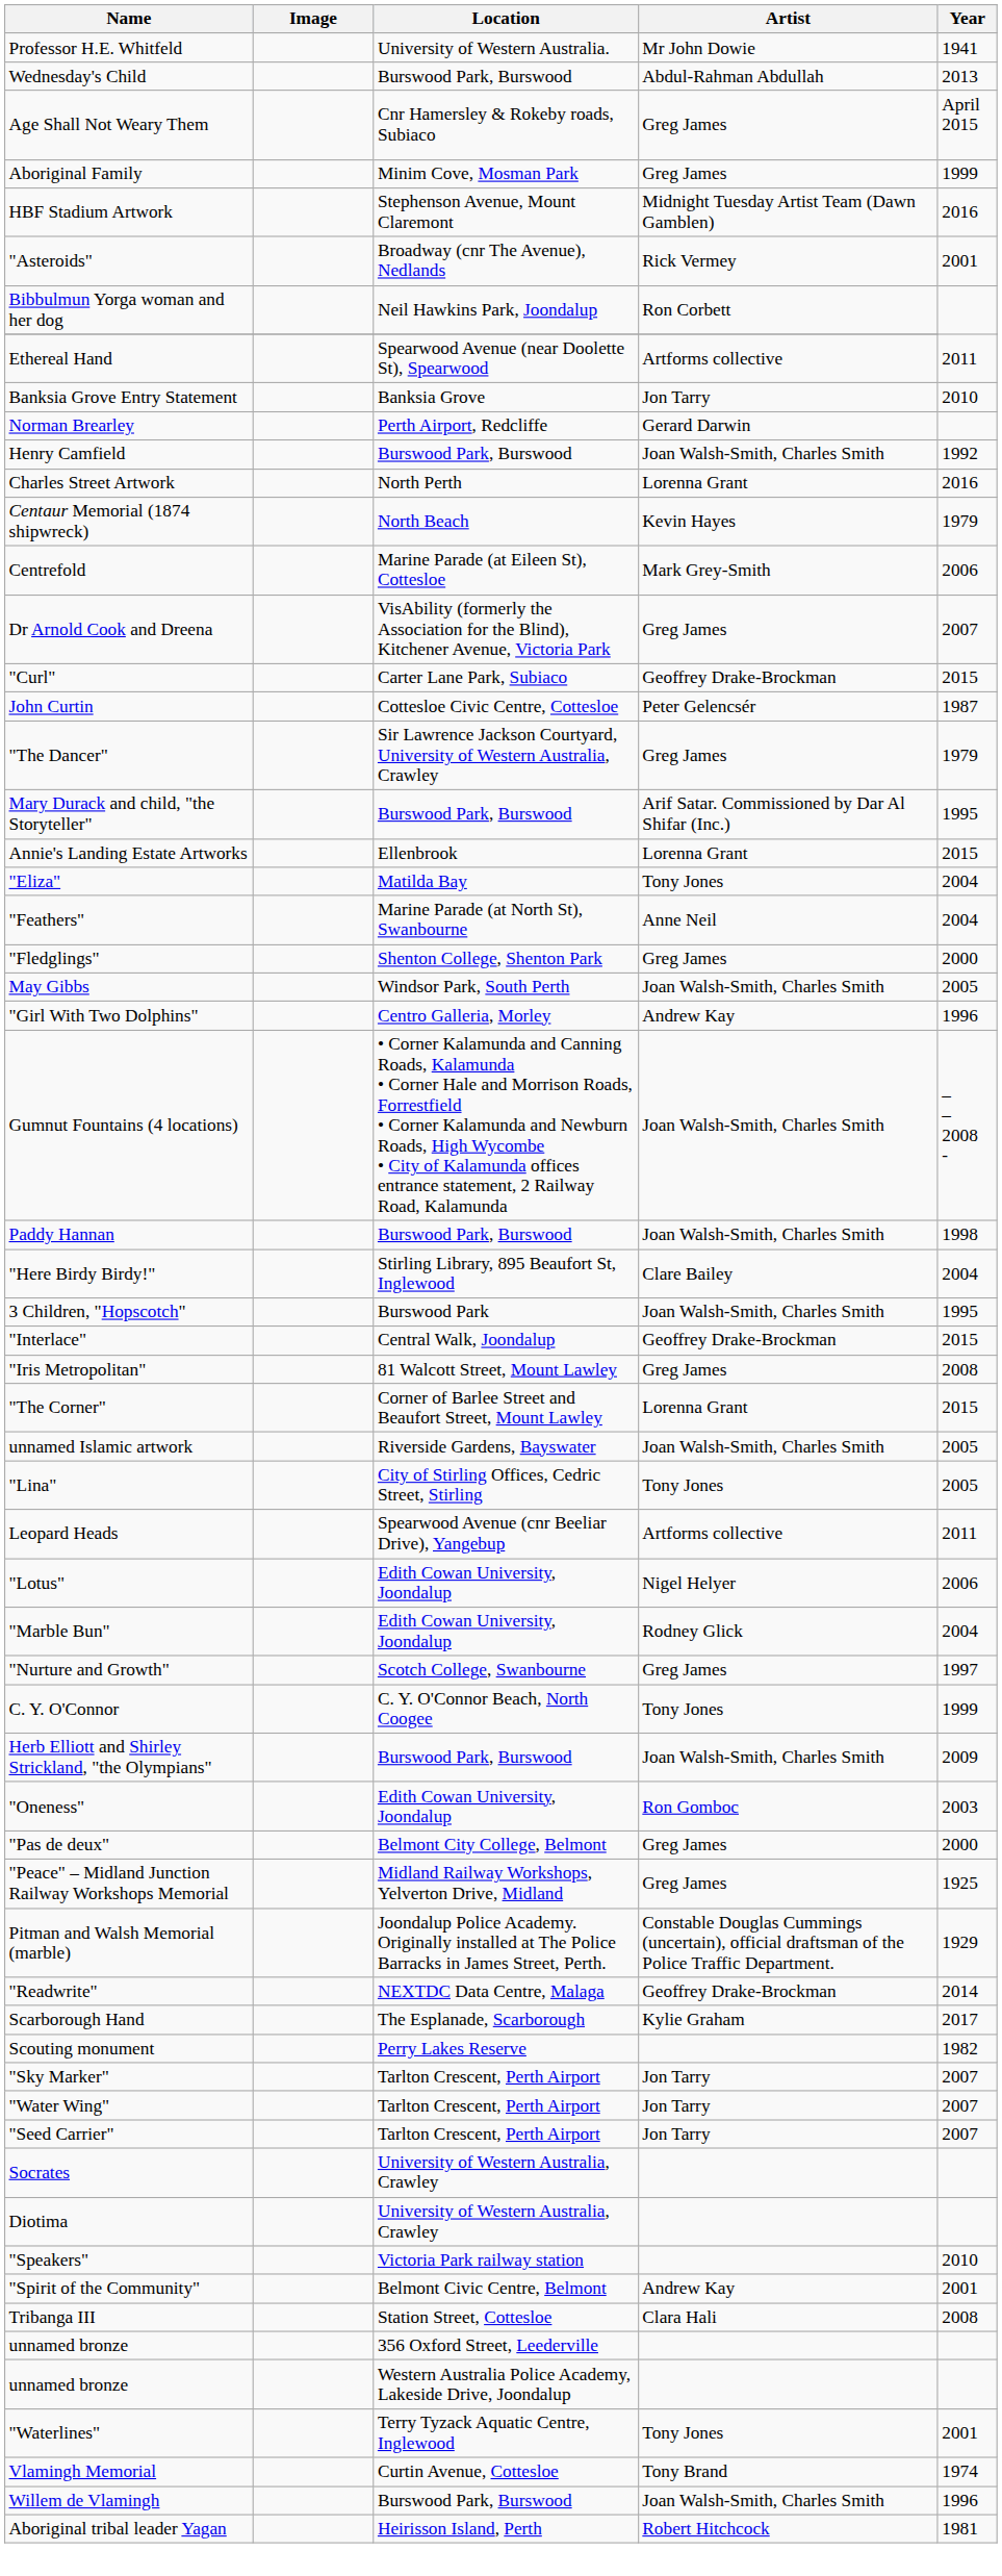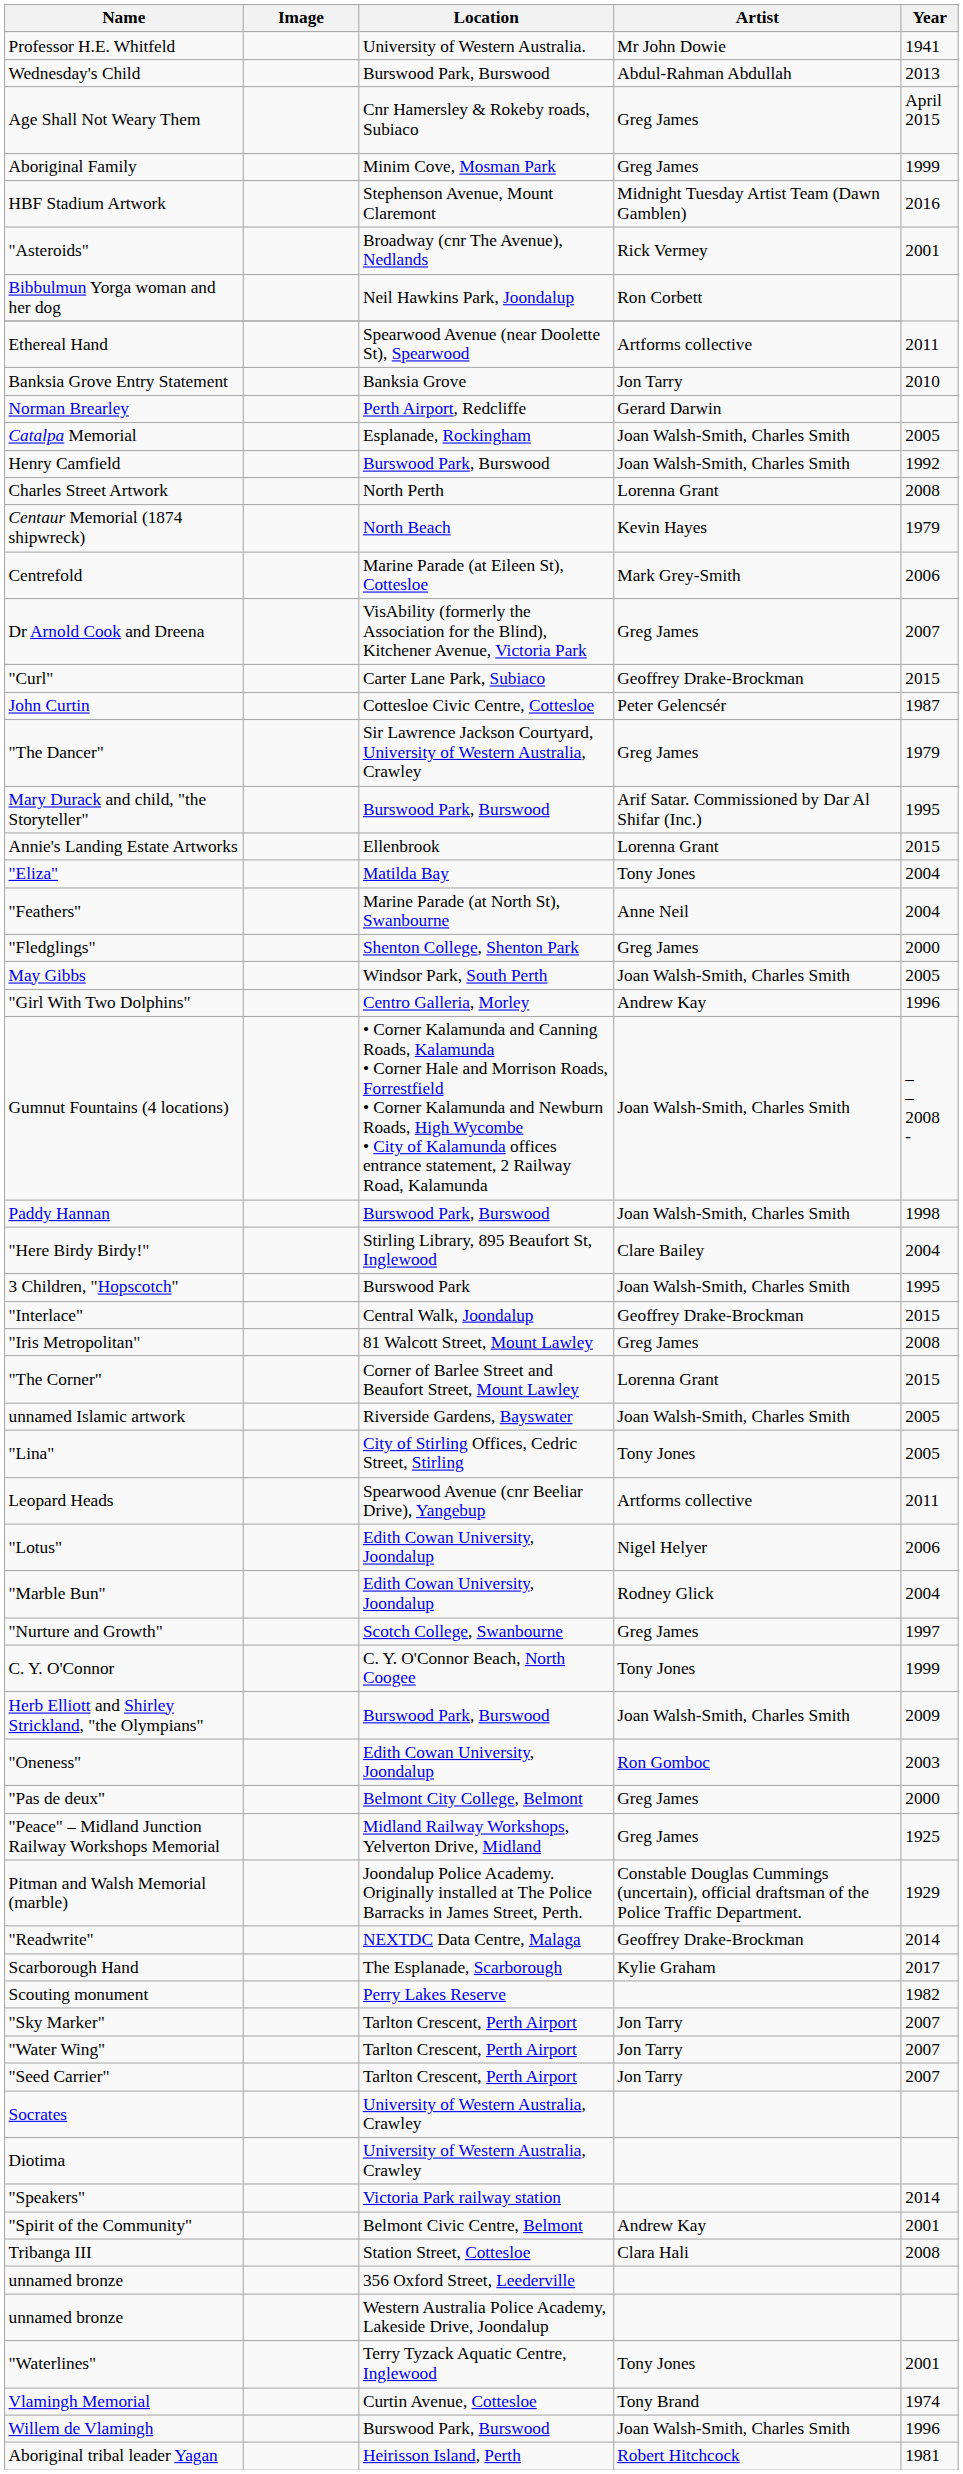 <table class="wikitable" style="width:100%;">
 <tr style="background:#def; text-align:center;">
 <th style="width:25%;">Name</th>
 <th style="width:100px;">Image</th>
 <th>Location</th>
 <th>Artist</th>
 <th>Year</th>
 </tr>
 <tr>
 <td>Professor H.E. Whitfeld</td>
 <td></td>
 <td>University of Western Australia.<br></td>
 <td>Mr John Dowie</td>
 <td>1941</td>
 </tr>
 <tr>
 <td>Wednesday's Child</td>
 <td></td>
 <td>Burswood Park, Burswood<br></td>
 <td>Abdul-Rahman Abdullah</td>
 <td>2013</td>
 </tr>
 <tr>
 <td>Age Shall Not Weary Them</td>
 <td></td>
 <td>Cnr Hamersley & Rokeby roads, Subiaco<br></td>
 <td>Greg James</td>
 <td>April 2015<br><br></td>
 </tr>
 <tr>
 <td>Aboriginal Family</td>
 <td></td>
 <td>Minim Cove, <a href='#'>Mosman Park</a></td>
 <td>Greg James</td>
 <td>1999</td>
 </tr>
 <tr>
 <td>HBF Stadium Artwork</td>
 <td></td>
 <td>Stephenson Avenue, Mount Claremont</td>
 <td>Midnight Tuesday Artist Team (Dawn Gamblen)</td>
 <td>2016</td>
 </tr>
 <tr>
 <td>"Asteroids"</td>
 <td></td>
 <td>Broadway (cnr The Avenue), <a href='#'>Nedlands</a></td>
 <td>Rick Vermey</td>
 <td>2001</td>
 </tr>
 <tr>
 <td><a href='#'>Bibbulmun</a> Yorga woman and her dog</td>
 <td></td>
 <td>Neil Hawkins Park, <a href='#'>Joondalup</a></td>
 <td>Ron Corbett</td>
 </tr>
 <tr>
 </tr>
 <tr>
 <td>Ethereal Hand</td>
 <td></td>
 <td>Spearwood Avenue (near Doolette St), <a href='#'>Spearwood</a></td>
 <td>Artforms collective</td>
 <td>2011</td>
 </tr>
 <tr>
 <td>Banksia Grove Entry Statement</td>
 <td></td>
 <td>Banksia Grove</td>
 <td>Jon Tarry</td>
 <td>2010</td>
 </tr>
 <tr>
 <td><a href='#'>Norman Brearley</a></td>
 <td></td>
 <td><a href='#'>Perth Airport</a>, Redcliffe</td>
 <td>Gerard Darwin</td>
 <td></td>
 </tr>
 <tr>
+<td><a href='#'><em>Catalpa</em></a> Memorial</td>
+<td></td>
+<td>Esplanade, <a href='#'>Rockingham</a></td>
+<td>Joan Walsh-Smith, Charles Smith</td>
+<td>2005</td>
+</tr>
+<tr>
 <td>Henry Camfield</td>
 <td></td>
 <td><a href='#'>Burswood Park</a>, Burswood</td>
 <td>Joan Walsh-Smith, Charles Smith</td>
 <td>1992</td>
 </tr>
 <tr>
 <td>Charles Street Artwork</td>
 <td></td>
 <td>North Perth</td>
 <td>Lorenna Grant</td>
-<td>2016</td>
+<td>2008</td>
 </tr>
 <tr>
 <td><em>Centaur</em> Memorial (1874 shipwreck)</td>
 <td></td>
 <td><a href='#'>North Beach</a></td>
 <td>Kevin Hayes</td>
 <td>1979</td>
 </tr>
 <tr>
 <td>Centrefold</td>
 <td></td>
 <td>Marine Parade (at Eileen St), <a href='#'>Cottesloe</a></td>
 <td>Mark Grey-Smith</td>
 <td>2006</td>
 </tr>
 <tr>
 <td>Dr <a href='#'>Arnold Cook</a> and Dreena</td>
 <td></td>
 <td>VisAbility (formerly the Association for the Blind), Kitchener Avenue, <a href='#'>Victoria Park</a></td>
 <td>Greg James</td>
 <td>2007</td>
 </tr>
 <tr>
 <td>"Curl"</td>
 <td></td>
 <td>Carter Lane Park, <a href='#'>Subiaco</a></td>
 <td>Geoffrey Drake-Brockman</td>
 <td>2015</td>
 </tr>
 <tr>
 <td><a href='#'>John Curtin</a></td>
 <td></td>
 <td>Cottesloe Civic Centre, <a href='#'>Cottesloe</a></td>
 <td>Peter Gelencsér</td>
 <td>1987</td>
 </tr>
 <tr>
 <td>"The Dancer"</td>
 <td></td>
 <td>Sir Lawrence Jackson Courtyard, <a href='#'>University of Western Australia</a>, Crawley</td>
 <td>Greg James</td>
 <td>1979</td>
 </tr>
 <tr>
 <td><a href='#'>Mary Durack</a> and child, "the Storyteller"</td>
 <td></td>
 <td><a href='#'>Burswood Park</a>, <a href='#'>Burswood</a></td>
 <td>Arif Satar. Commissioned by Dar Al Shifar (Inc.)</td>
 <td>1995</td>
 </tr>
 <tr>
 <td>Annie's Landing Estate Artworks</td>
 <td></td>
 <td>Ellenbrook</td>
 <td>Lorenna Grant</td>
 <td>2015</td>
 </tr>
 <tr>
 <td><a href='#'>"Eliza"</a></td>
 <td></td>
 <td><a href='#'>Matilda Bay</a></td>
 <td>Tony Jones</td>
 <td>2004</td>
 </tr>
 <tr>
 <td>"Feathers"</td>
 <td></td>
 <td>Marine Parade (at North St), <a href='#'>Swanbourne</a></td>
 <td>Anne Neil</td>
 <td>2004</td>
 </tr>
 <tr>
 <td>"Fledglings"</td>
 <td></td>
 <td><a href='#'>Shenton College</a>, <a href='#'>Shenton Park</a></td>
 <td>Greg James</td>
 <td>2000</td>
 </tr>
 <tr>
 <td><a href='#'>May Gibbs</a></td>
 <td></td>
 <td>Windsor Park, <a href='#'>South Perth</a></td>
 <td>Joan Walsh-Smith, Charles Smith</td>
 <td>2005</td>
 </tr>
 <tr>
 <td>"Girl With Two Dolphins"</td>
 <td></td>
 <td><a href='#'>Centro Galleria</a>, <a href='#'>Morley</a></td>
 <td>Andrew Kay</td>
 <td>1996</td>
 </tr>
 <tr>
 <td>Gumnut Fountains (4 locations)</td>
 <td></td>
 <td>• Corner Kalamunda and Canning Roads, <a href='#'>Kalamunda</a><br>• Corner Hale and Morrison Roads, <a href='#'>Forrestfield</a><br>• Corner Kalamunda and Newburn Roads, <a href='#'>High Wycombe</a><br>• <a href='#'>City of Kalamunda</a> offices entrance statement, 2 Railway Road, Kalamunda</td>
 <td>Joan Walsh-Smith, Charles Smith</td>
 <td>– <br> – <br>2008<br>-</td>
 </tr>
 <tr>
 <td><a href='#'>Paddy Hannan</a></td>
 <td></td>
 <td><a href='#'>Burswood Park</a>, <a href='#'>Burswood</a></td>
 <td>Joan Walsh-Smith, Charles Smith</td>
 <td>1998</td>
 </tr>
 <tr>
 <td>"Here Birdy Birdy!"</td>
 <td></td>
 <td>Stirling Library, 895 Beaufort St, <a href='#'>Inglewood</a></td>
 <td>Clare Bailey</td>
 <td>2004</td>
 </tr>
 <tr>
 <td>3 Children, "<a href='#'>Hopscotch</a>"</td>
 <td></td>
 <td>Burswood Park</td>
 <td>Joan Walsh-Smith, Charles Smith</td>
 <td>1995</td>
 </tr>
 <tr>
 <td>"Interlace"</td>
 <td></td>
 <td>Central Walk, <a href='#'>Joondalup</a></td>
 <td>Geoffrey Drake-Brockman</td>
 <td>2015</td>
 </tr>
 <tr>
 <td>"Iris Metropolitan"</td>
 <td></td>
 <td>81 Walcott Street, <a href='#'>Mount Lawley</a></td>
 <td>Greg James</td>
 <td>2008</td>
 </tr>
 <tr>
 <td>"The Corner"</td>
 <td></td>
 <td>Corner of Barlee Street and Beaufort Street, <a href='#'>Mount Lawley</a></td>
 <td>Lorenna Grant</td>
 <td>2015</td>
 </tr>
 <tr>
 <td>unnamed Islamic artwork</td>
 <td></td>
 <td>Riverside Gardens, <a href='#'>Bayswater</a></td>
 <td>Joan Walsh-Smith, Charles Smith</td>
 <td>2005</td>
 </tr>
 <tr>
 <td>"Lina"</td>
 <td></td>
 <td><a href='#'>City of Stirling</a> Offices, Cedric Street, <a href='#'>Stirling</a></td>
 <td>Tony Jones</td>
 <td>2005</td>
 </tr>
 <tr>
 <td>Leopard Heads</td>
 <td></td>
 <td>Spearwood Avenue (cnr Beeliar Drive), <a href='#'>Yangebup</a></td>
 <td>Artforms collective</td>
 <td>2011</td>
 </tr>
 <tr>
 <td>"Lotus"</td>
 <td></td>
 <td><a href='#'>Edith Cowan University</a>, <a href='#'>Joondalup</a></td>
 <td>Nigel Helyer</td>
 <td>2006</td>
 </tr>
 <tr>
 <td>"Marble Bun"</td>
 <td></td>
 <td><a href='#'>Edith Cowan University</a>, <a href='#'>Joondalup</a></td>
 <td>Rodney Glick</td>
 <td>2004</td>
 </tr>
 <tr>
 <td>"Nurture and Growth"</td>
 <td></td>
 <td><a href='#'>Scotch College</a>, <a href='#'>Swanbourne</a></td>
 <td>Greg James</td>
 <td>1997</td>
 </tr>
 <tr>
 <td>C. Y. O'Connor</td>
 <td></td>
 <td>C. Y. O'Connor Beach, <a href='#'>North Coogee</a></td>
 <td>Tony Jones</td>
 <td>1999</td>
 </tr>
 <tr>
 <td><a href='#'>Herb Elliott</a> and <a href='#'>Shirley Strickland</a>, "the Olympians"</td>
 <td></td>
 <td><a href='#'>Burswood Park</a>, <a href='#'>Burswood</a></td>
 <td>Joan Walsh-Smith, Charles Smith</td>
 <td>2009</td>
 </tr>
 <tr>
 <td>"Oneness"</td>
 <td></td>
 <td><a href='#'>Edith Cowan University</a>, <a href='#'>Joondalup</a></td>
 <td><a href='#'>Ron Gomboc</a></td>
 <td>2003</td>
 </tr>
 <tr>
 <td>"Pas de deux"</td>
 <td></td>
 <td><a href='#'>Belmont City College</a>, <a href='#'>Belmont</a></td>
 <td>Greg James</td>
 <td>2000</td>
 </tr>
 <tr>
 <td>"Peace" – Midland Junction Railway Workshops Memorial</td>
 <td></td>
 <td><a href='#'>Midland Railway Workshops</a>, Yelverton Drive, <a href='#'>Midland</a></td>
 <td>Greg James</td>
 <td>1925</td>
 </tr>
 <tr>
 <td>Pitman and Walsh Memorial (marble)</td>
 <td></td>
 <td>Joondalup Police Academy.<br>Originally installed at The Police Barracks in James Street, Perth.</td>
 <td>Constable Douglas Cummings (uncertain), official draftsman of the Police Traffic Department.</td>
 <td>1929</td>
 </tr>
 <tr>
 <td>"Readwrite"</td>
 <td></td>
 <td><a href='#'>NEXTDC</a> Data Centre, <a href='#'>Malaga</a></td>
 <td>Geoffrey Drake-Brockman</td>
 <td>2014</td>
 </tr>
 <tr>
 <td>Scarborough Hand</td>
 <td></td>
 <td>The Esplanade, <a href='#'>Scarborough</a></td>
 <td>Kylie Graham</td>
 <td>2017</td>
 </tr>
 <tr>
 <td>Scouting monument</td>
 <td></td>
 <td><a href='#'>Perry Lakes Reserve</a></td>
 <td></td>
 <td>1982</td>
 </tr>
 <tr>
 <td>"Sky Marker"</td>
 <td></td>
 <td>Tarlton Crescent, <a href='#'>Perth Airport</a></td>
 <td>Jon Tarry</td>
 <td>2007</td>
 </tr>
 <tr>
 <td>"Water Wing"</td>
 <td></td>
 <td>Tarlton Crescent, <a href='#'>Perth Airport</a></td>
 <td>Jon Tarry</td>
 <td>2007</td>
 </tr>
 <tr>
 <td>"Seed Carrier"</td>
 <td></td>
 <td>Tarlton Crescent, <a href='#'>Perth Airport</a></td>
 <td>Jon Tarry</td>
 <td>2007</td>
 </tr>
 <tr>
 <td><a href='#'>Socrates</a></td>
 <td></td>
 <td><a href='#'>University of Western Australia</a>, Crawley<br></td>
 <td></td>
 <td></td>
 </tr>
 <tr>
 <td>Diotima</td>
 <td></td>
 <td><a href='#'>University of Western Australia</a>, Crawley<br></td>
 <td></td>
 <td></td>
 </tr>
 <tr>
 <td>"Speakers"</td>
 <td></td>
 <td><a href='#'>Victoria Park railway station</a></td>
 <td></td>
-<td>2010</td>
+<td>2014</td>
 </tr>
 <tr>
 <td>"Spirit of the Community"</td>
 <td></td>
 <td>Belmont Civic Centre, <a href='#'>Belmont</a></td>
 <td>Andrew Kay</td>
 <td>2001</td>
 </tr>
 <tr>
 <td>Tribanga III</td>
 <td></td>
 <td>Station Street, <a href='#'>Cottesloe</a></td>
 <td>Clara Hali</td>
 <td>2008</td>
 </tr>
 <tr>
 <td>unnamed bronze</td>
 <td></td>
 <td>356 Oxford Street, <a href='#'>Leederville</a></td>
 <td></td>
 <td></td>
 </tr>
 <tr>
 <td>unnamed bronze</td>
 <td></td>
 <td>Western Australia Police Academy, Lakeside Drive, Joondalup</td>
 <td></td>
 <td></td>
 </tr>
 <tr>
 <td>"Waterlines"</td>
 <td></td>
 <td>Terry Tyzack Aquatic Centre, <a href='#'>Inglewood</a></td>
 <td>Tony Jones</td>
 <td>2001</td>
 </tr>
 <tr>
 <td><a href='#'>Vlamingh Memorial</a></td>
 <td></td>
 <td>Curtin Avenue, <a href='#'>Cottesloe</a></td>
 <td>Tony Brand</td>
 <td>1974</td>
 </tr>
 <tr>
 <td><a href='#'>Willem de Vlamingh</a></td>
 <td></td>
 <td>Burswood Park, <a href='#'>Burswood</a><br></td>
 <td>Joan Walsh-Smith, Charles Smith</td>
 <td>1996</td>
 </tr>
 <tr>
 <td>Aboriginal tribal leader <a href='#'>Yagan</a></td>
 <td></td>
 <td><a href='#'>Heirisson Island</a>, <a href='#'>Perth</a></td>
 <td><a href='#'>Robert Hitchcock</a></td>
 <td>1981</td>
 </tr>
 </table>
